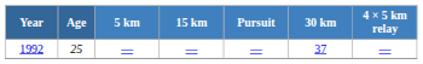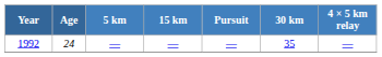 <table class="wikitable" style="font-size:95%; text-align:center; border:grey solid 1px; border-collapse:collapse; background:#ffffff;">
 <tr>
 <th style="background-color:#369; color:white; width:60px;"> Year </th>
 <th style="background-color:#369; color:white; width:40px;"> Age </th>
 <th style="background-color:#4180be; color:white; width:75px;"> 5 km </th>
 <th style="background-color:#4180be; color:white; width:75px;"> 15 km </th>
 <th style="background-color:#4180be; color:white; width:75px;"> Pursuit </th>
 <th style="background-color:#4180be; color:white; width:75px;"> 30 km </th>
 <th style="background-color:#4180be; color:white; width:75px;"> 4 × 5 km <br> relay </th>
 </tr>
 <tr>
 <td><a href='#'>1992</a></td>
-<td><em>25</em></td>
+<td><em>24</em></td>
 <td><a href='#'>—</a></td>
 <td><a href='#'>—</a></td>
 <td><a href='#'>—</a></td>
-<td><a href='#'>37</a></td>
+<td><a href='#'>35</a></td>
 <td><a href='#'>—</a></td>
 </tr>
 <tr>
 </tr>
 </table>
